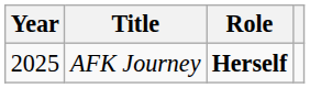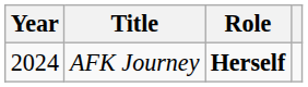 <table class="wikitable sortable">
 <tr>
 <th>Year</th>
 <th>Title</th>
 <th>Role</th>
 <th scope="col" class="unsortable"></th>
 </tr>
 <tr>
-<td>2025</td>
+<td>2024</td>
 <td><em>AFK Journey</em></td>
 <td><strong>Herself</strong></td>
 <td></td>
 </tr>
 </table>
